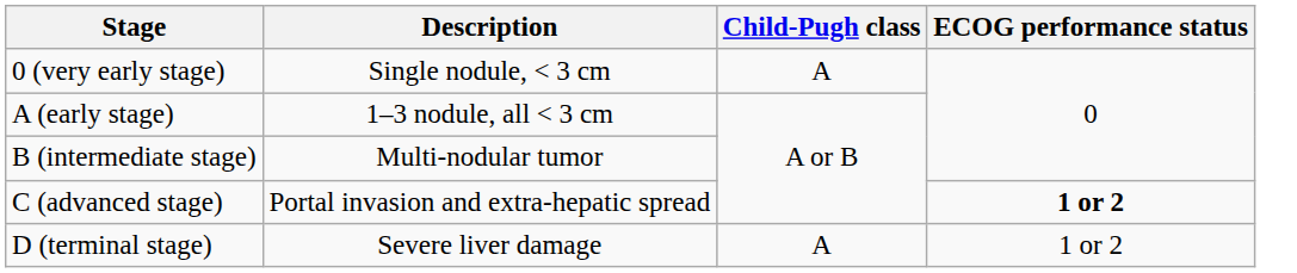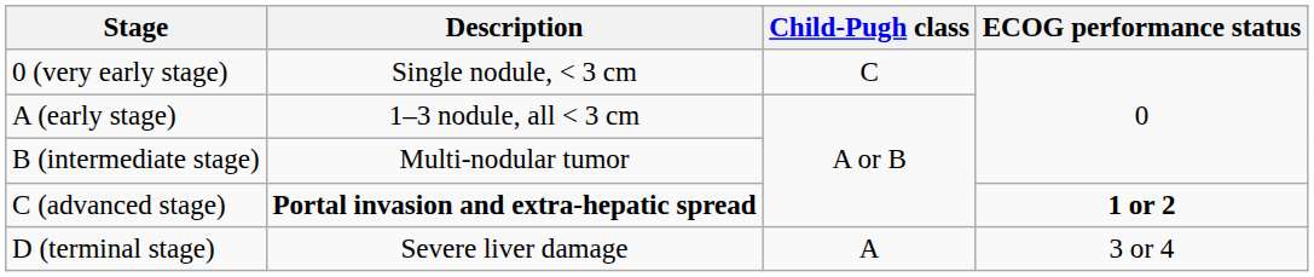 <table class="wikitable">
 <tr>
 <th>Stage</th>
 <th>Description</th>
 <th><a href='#'>Child-Pugh</a> class</th>
 <th>ECOG performance status</th>
 </tr>
 <tr>
 <td>0 (very early stage)</td>
 <td align = "center">Single nodule, < 3 cm</td>
-<td align = "center">A</td>
+<td align = "center">C</td>
 <td rowspan = 3 align = "center">0</td>
 </tr>
 <tr>
 <td>A (early stage)</td>
 <td align = "center">1–3 nodule,  all < 3 cm</td>
 <td rowspan = 3 align = "center">A or B</td>
 </tr>
 <tr>
 <td>B (intermediate stage)</td>
 <td align = "center">Multi-nodular tumor</td>
 </tr>
 <tr>
 <td>C (advanced stage)</td>
-<td align = "center">Portal invasion and extra-hepatic spread</td>
+<td align = "center"><strong>Portal invasion and extra-hepatic spread</strong></td>
 <td align = "center"><strong>1 or 2</strong></td>
 </tr>
 <tr>
 <td>D (terminal stage)</td>
 <td align = "center">Severe liver damage</td>
 <td align = "center">A</td>
-<td align = "center">1 or 2</td>
+<td align = "center">3 or 4</td>
 </tr>
 </table>
